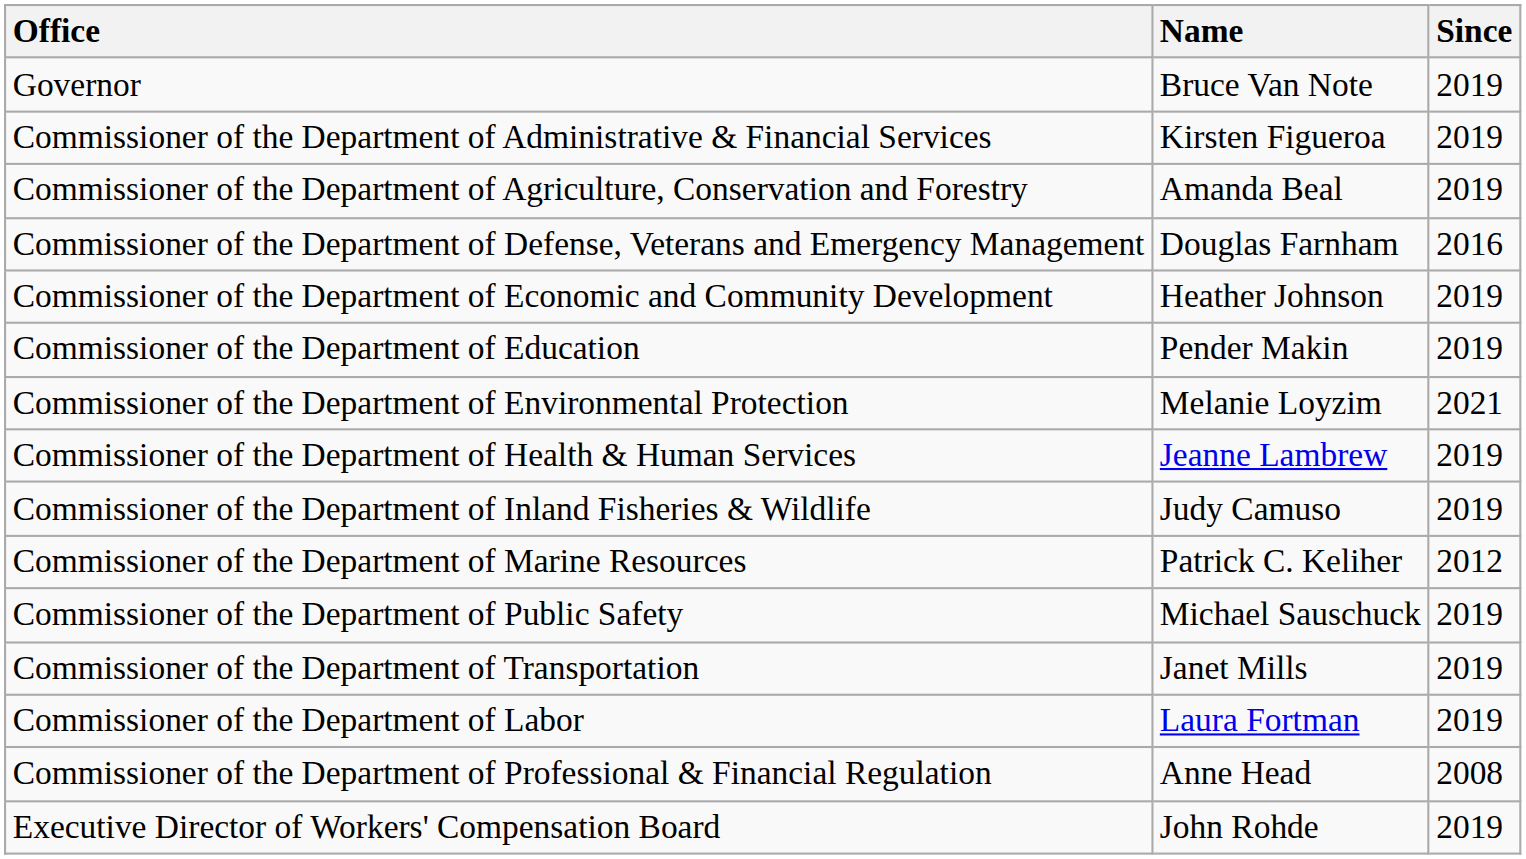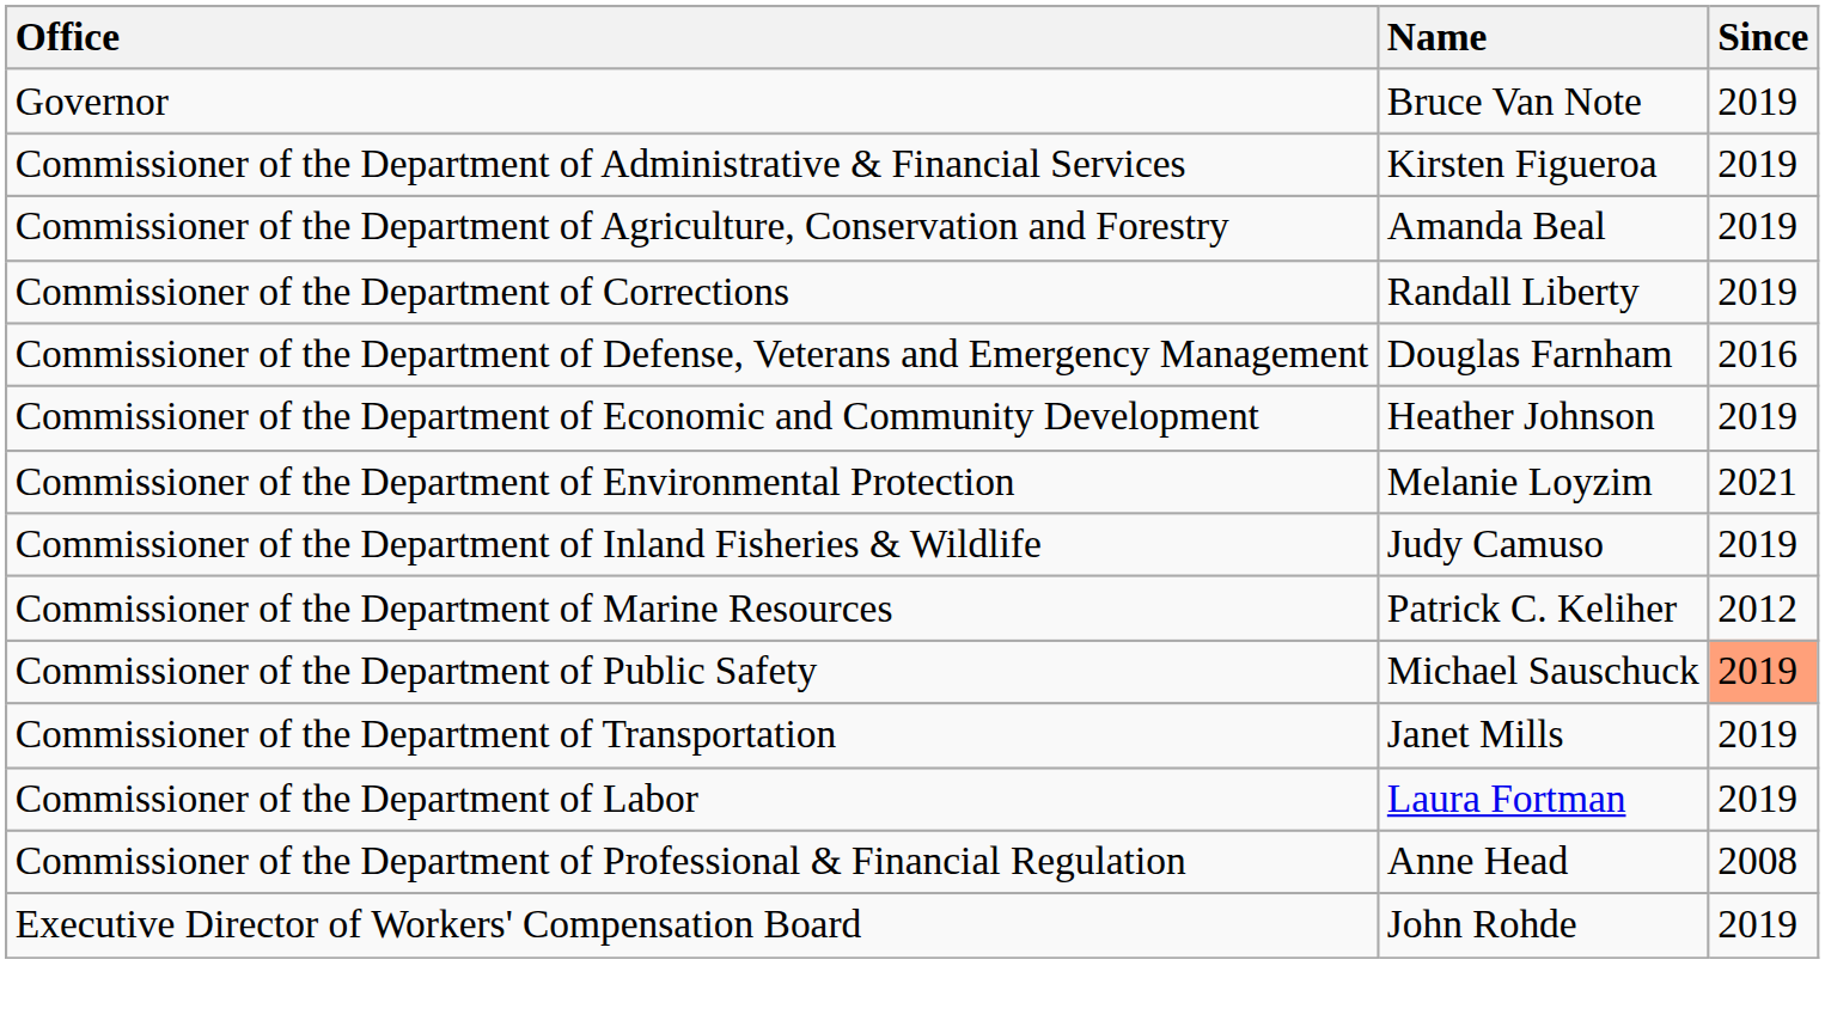 <table class="wikitable">
 <tr>
 <th style="text-align:left;">Office</th>
 <th style="text-align:left;">Name</th>
 <th style="text-align:left;">Since</th>
 </tr>
 <tr>
 <td>Governor</td>
 <td>Bruce Van Note</td>
 <td>2019</td>
 </tr>
 <tr>
 <td>Commissioner of the Department of Administrative & Financial Services</td>
 <td>Kirsten Figueroa</td>
 <td>2019</td>
 </tr>
 <tr>
 <td>Commissioner of the Department of Agriculture, Conservation and Forestry</td>
 <td>Amanda Beal</td>
 <td>2019</td>
 </tr>
 <tr>
+<td>Commissioner of the Department of Corrections</td>
+<td>Randall Liberty</td>
+<td>2019</td>
+</tr>
+<tr>
 <td>Commissioner of the Department of Defense, Veterans and Emergency Management</td>
 <td>Douglas Farnham</td>
 <td>2016</td>
 </tr>
 <tr>
 <td>Commissioner of the Department of Economic and Community Development</td>
 <td>Heather Johnson</td>
 <td>2019</td>
 </tr>
 <tr>
-<td>Commissioner of the Department of Education</td>
-<td>Pender Makin</td>
-<td>2019</td>
-</tr>
-<tr>
 <td>Commissioner of the Department of Environmental Protection</td>
 <td>Melanie Loyzim</td>
 <td>2021</td>
-</tr>
-<tr>
-<td>Commissioner of the Department of Health & Human Services</td>
-<td><a href='#'>Jeanne Lambrew</a></td>
-<td>2019</td>
 </tr>
 <tr>
 <td>Commissioner of the Department of Inland Fisheries & Wildlife</td>
 <td>Judy Camuso</td>
 <td>2019</td>
 </tr>
 <tr>
 <td>Commissioner of the Department of Marine Resources</td>
 <td>Patrick C. Keliher</td>
 <td>2012</td>
 </tr>
 <tr>
 <td>Commissioner of the Department of Public Safety</td>
 <td>Michael Sauschuck</td>
-<td>2019</td>
+<td style="background: lightsalmon;">2019</td>
 </tr>
 <tr>
 <td>Commissioner of the Department of Transportation</td>
 <td>Janet Mills</td>
 <td>2019</td>
 </tr>
 <tr>
 <td>Commissioner of the Department of Labor</td>
 <td><a href='#'>Laura Fortman</a></td>
 <td>2019</td>
 </tr>
 <tr>
 <td>Commissioner of the Department of Professional & Financial Regulation</td>
 <td>Anne Head</td>
 <td>2008</td>
 </tr>
 <tr>
 <td>Executive Director of Workers' Compensation Board</td>
 <td>John Rohde</td>
 <td>2019</td>
 </tr>
 </table>
